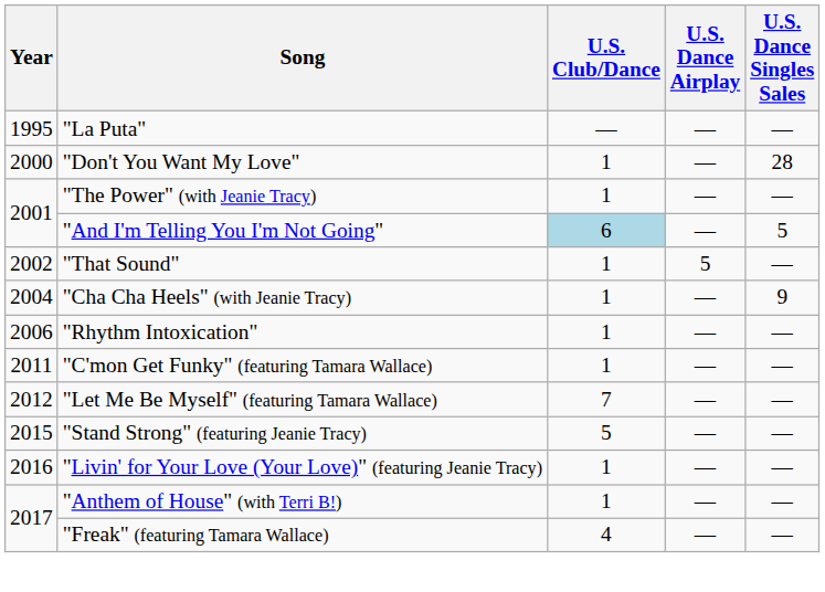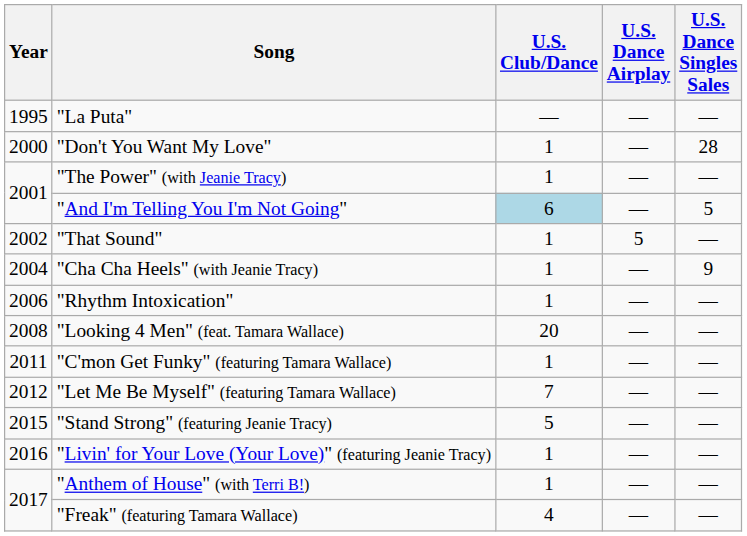 <table class="wikitable">
 <tr>
 <th align="center">Year</th>
 <th align="left">Song</th>
 <th align="center" width="45"><a href='#'>U.S. Club/Dance</a><br></th>
 <th align="center" width="45"><a href='#'>U.S. Dance Airplay</a></th>
 <th align="center" width="45"><a href='#'>U.S. Dance Singles Sales</a></th>
 </tr>
 <tr>
 <td align="center">1995</td>
 <td align="left">"La Puta"</td>
 <td align="center">—</td>
 <td align="center">—</td>
 <td align="center">—</td>
 </tr>
 <tr>
 <td align="center">2000</td>
 <td align="left">"Don't You Want My Love"</td>
 <td align="center">1</td>
 <td align="center">—</td>
 <td align="center">28</td>
 </tr>
 <tr>
 <td align="center" rowspan="2">2001</td>
 <td align="left">"The Power" <small>(with <a href='#'>Jeanie Tracy</a>)</small></td>
 <td align="center">1</td>
 <td align="center">—</td>
 <td align="center">—</td>
 </tr>
 <tr>
 <td align="left">"<a href='#'>And I'm Telling You I'm Not Going</a>"</td>
 <td align="center" style="background: lightblue;">6</td>
 <td align="center">—</td>
 <td align="center">5</td>
 </tr>
 <tr>
 <td align="center">2002</td>
 <td align="left">"That Sound"</td>
 <td align="center">1</td>
 <td align="center">5</td>
 <td align="center">—</td>
 </tr>
 <tr>
 <td align="center">2004</td>
 <td align="left">"Cha Cha Heels" <small>(with Jeanie Tracy)</small></td>
 <td align="center">1</td>
 <td align="center">—</td>
 <td align="center">9</td>
 </tr>
 <tr>
 <td align="center">2006</td>
 <td align="left">"Rhythm Intoxication"</td>
 <td align="center">1</td>
 <td align="center">—</td>
 <td align="center">—</td>
 </tr>
 <tr>
+<td align="center">2008</td>
+<td align="left">"Looking 4 Men" <small>(feat. Tamara Wallace)</small></td>
+<td align="center">20</td>
+<td align="center">—</td>
+<td align="center">—</td>
+</tr>
+<tr>
 <td align="center">2011</td>
 <td align="left">"C'mon Get Funky" <small>(featuring Tamara Wallace)</small></td>
 <td align="center">1</td>
 <td align="center">—</td>
 <td align="center">—</td>
 </tr>
 <tr>
 <td align="center">2012</td>
 <td align="left">"Let Me Be Myself" <small>(featuring Tamara Wallace)</small></td>
 <td align="center">7</td>
 <td align="center">—</td>
 <td align="center">—</td>
 </tr>
 <tr>
 <td align="center">2015</td>
 <td align="left">"Stand Strong" <small>(featuring Jeanie Tracy)</small></td>
 <td align="center">5</td>
 <td align="center">—</td>
 <td align="center">—</td>
 </tr>
 <tr>
 <td align="center">2016</td>
 <td align="left">"<a href='#'>Livin' for Your Love (Your Love)</a>" <small>(featuring Jeanie Tracy)</small></td>
 <td align="center">1</td>
 <td align="center">—</td>
 <td align="center">—</td>
 </tr>
 <tr>
 <td align="center" rowspan="2">2017</td>
 <td align="left">"<a href='#'>Anthem of House</a>" <small>(with <a href='#'>Terri B!</a>)</small></td>
 <td align="center">1</td>
 <td align="center">—</td>
 <td align="center">—</td>
 </tr>
 <tr>
 <td align="left">"Freak" <small>(featuring Tamara Wallace)</small></td>
 <td align="center">4</td>
 <td align="center">—</td>
 <td align="center">—</td>
 </tr>
 </table>
